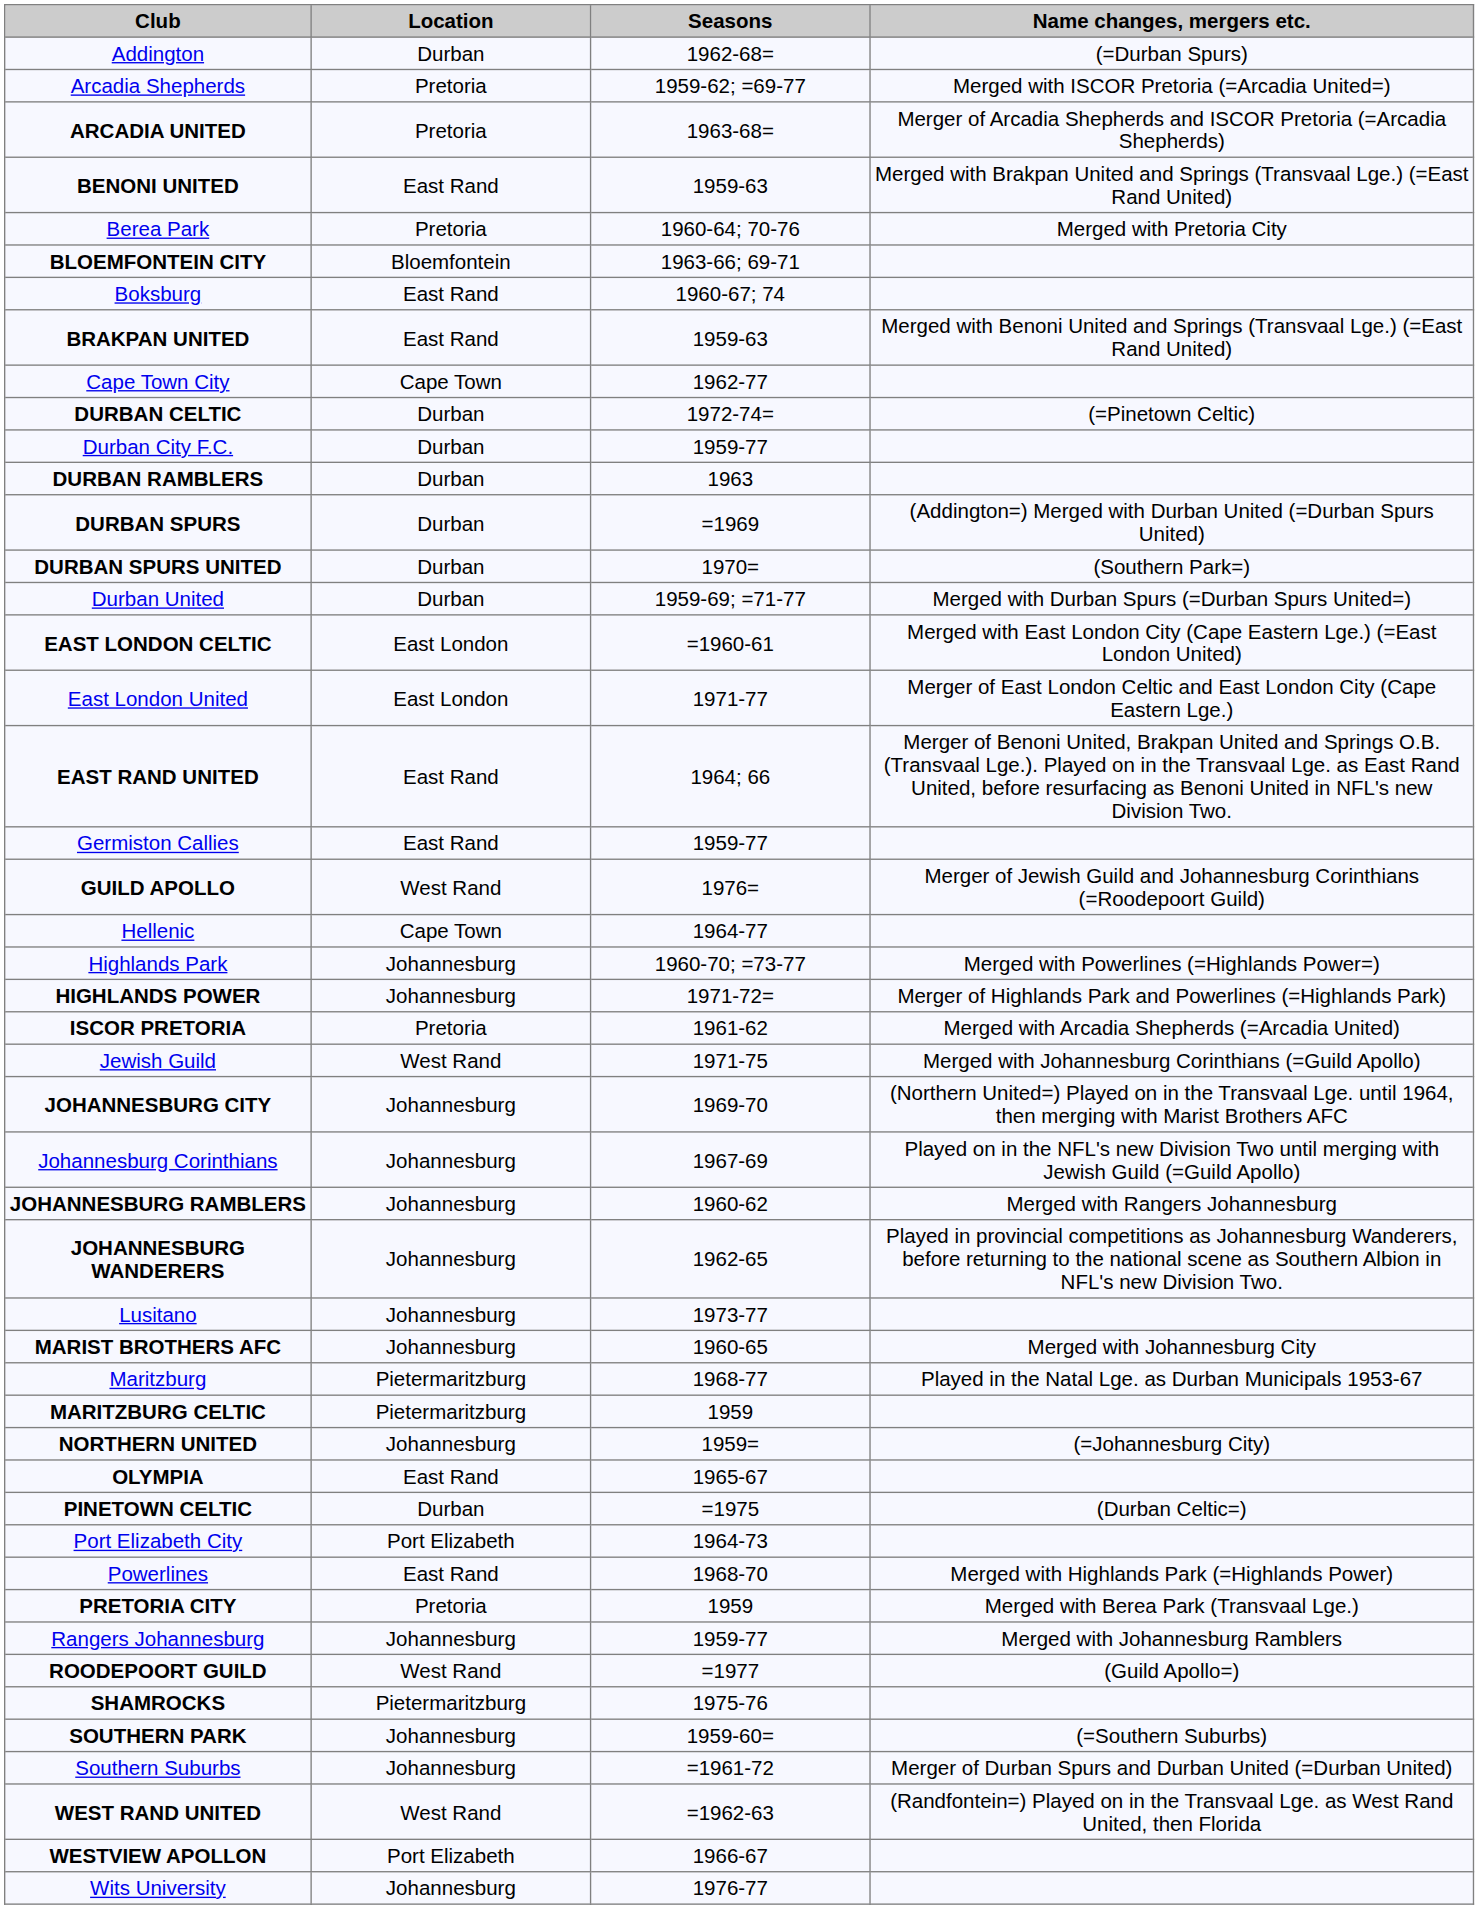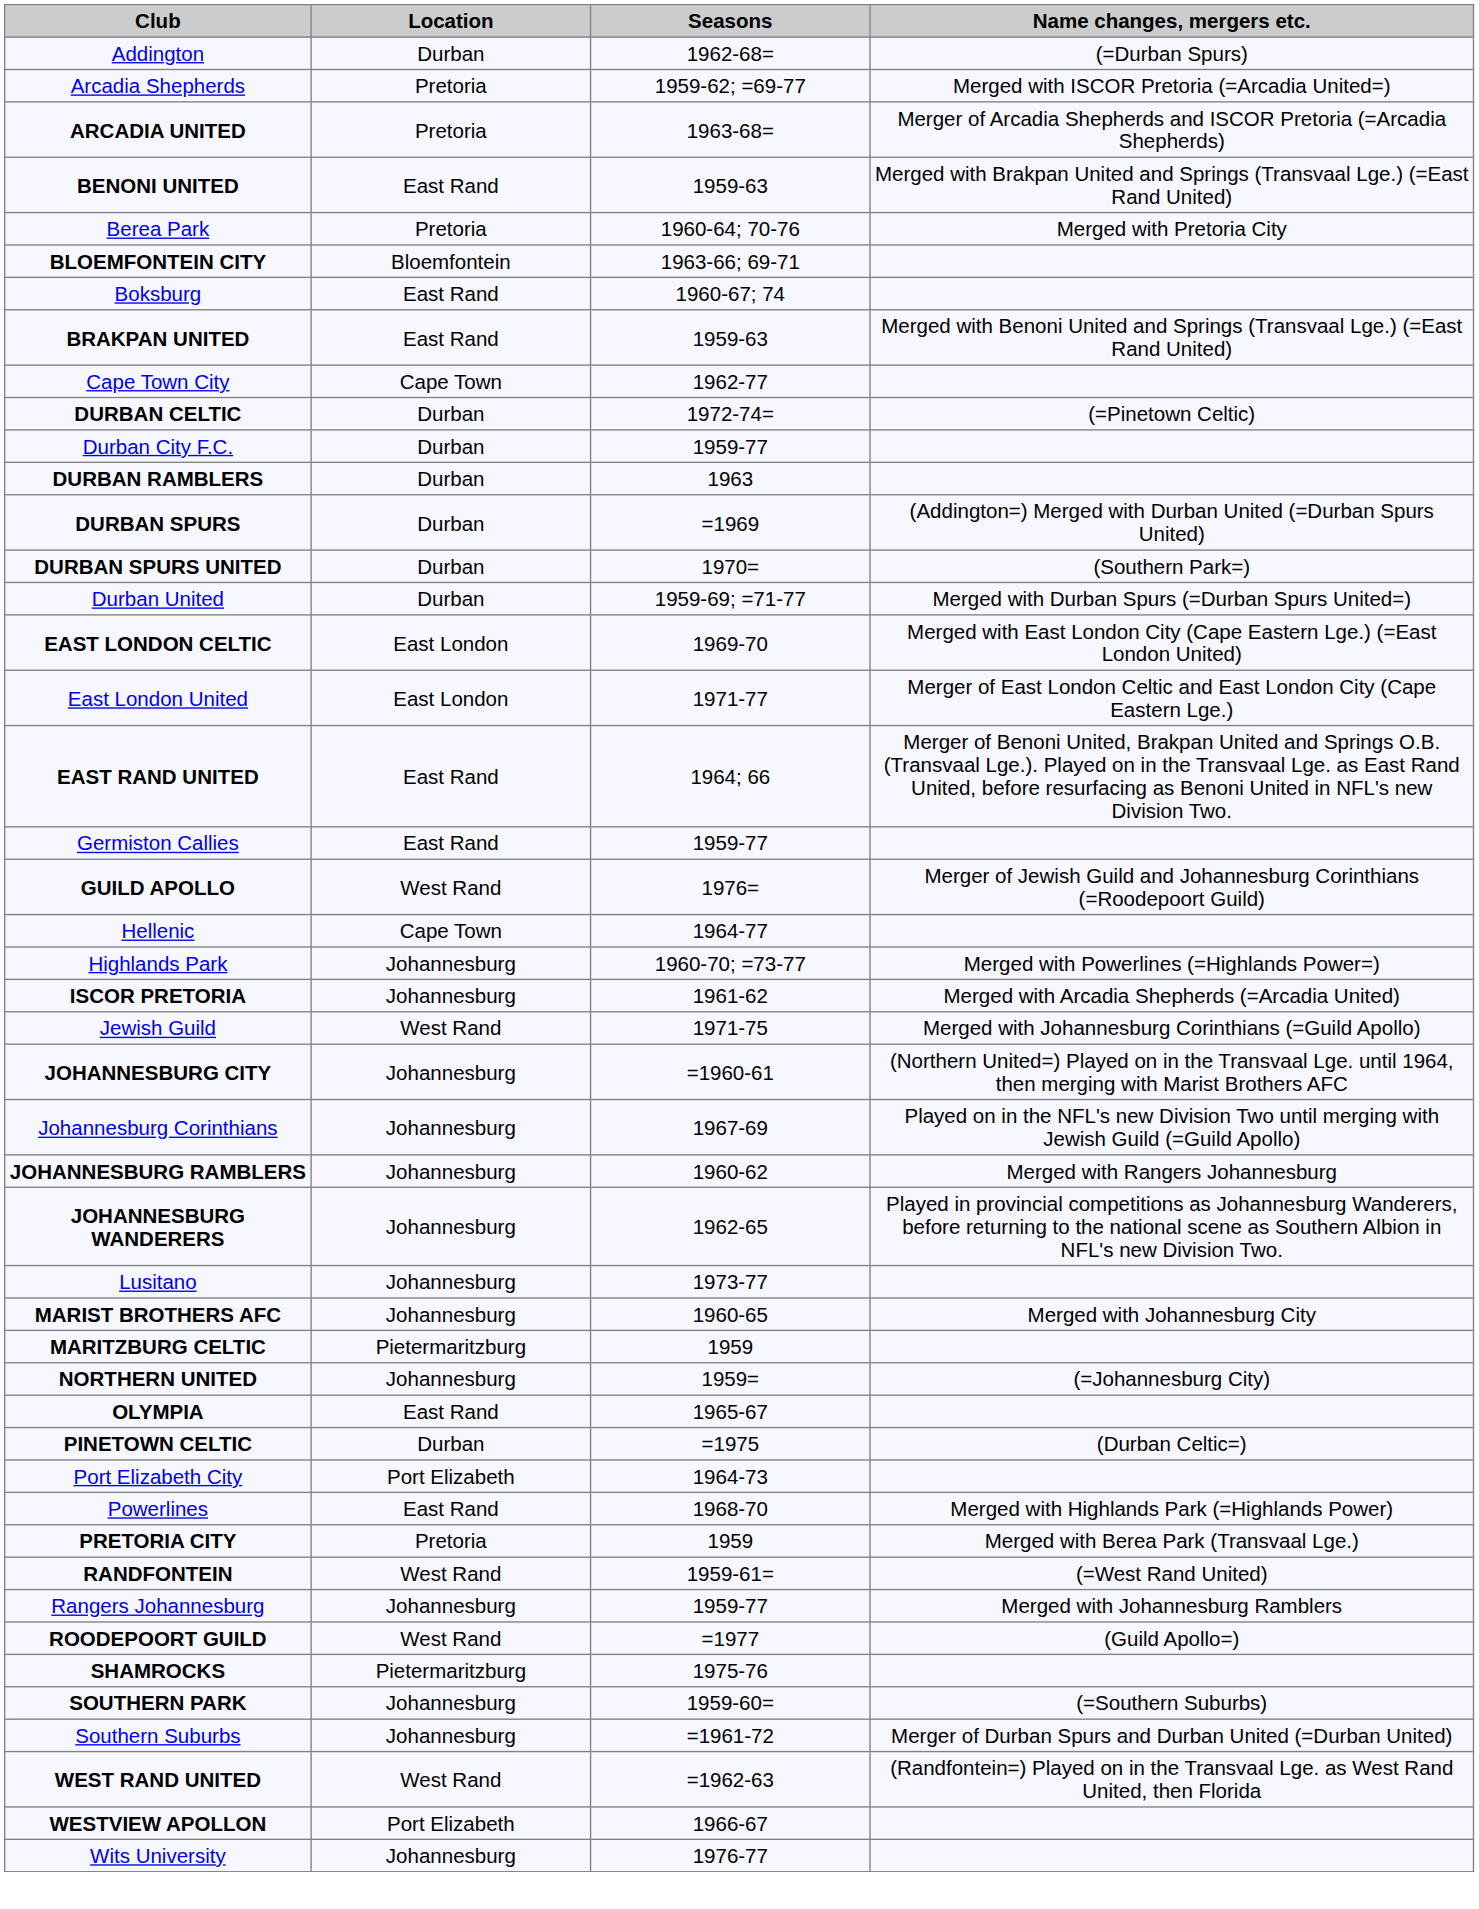 <table bgcolor="#f7f8ff" cellpadding="3" cellspacing="0" border="1" style="font-size: 95%; border: gray solid 1px; border-collapse: collapse;">
 <tr bgcolor="#CCCCCC" align="center">
 <td width="220"><strong>Club</strong></td>
 <td width="200"><strong>Location</strong></td>
 <td width="200"><strong>Seasons</strong></td>
 <td width="440"><strong>Name changes, mergers etc.</strong></td>
 </tr>
 <tr align=center>
 <td><a href='#'>Addington</a></td>
 <td>Durban</td>
 <td>1962-68=</td>
 <td>(=Durban Spurs)</td>
 </tr>
 <tr align=center>
 <td><a href='#'>Arcadia Shepherds</a></td>
 <td>Pretoria</td>
 <td>1959-62; =69-77</td>
 <td>Merged with ISCOR Pretoria (=Arcadia United=)</td>
 </tr>
 <tr align=center>
 <td><strong>ARCADIA UNITED</strong></td>
 <td>Pretoria</td>
 <td>1963-68=</td>
 <td>Merger of Arcadia Shepherds and ISCOR Pretoria (=Arcadia Shepherds)</td>
 </tr>
 <tr align=center>
 <td><strong>BENONI UNITED</strong></td>
 <td>East Rand</td>
 <td>1959-63</td>
 <td>Merged with Brakpan United and Springs (Transvaal Lge.) (=East Rand United)</td>
 </tr>
 <tr align=center>
 <td><a href='#'>Berea Park</a></td>
 <td>Pretoria</td>
 <td>1960-64; 70-76</td>
 <td>Merged with Pretoria City</td>
 </tr>
 <tr align=center>
 <td><strong>BLOEMFONTEIN CITY</strong></td>
 <td>Bloemfontein</td>
 <td>1963-66; 69-71</td>
 <td></td>
 </tr>
 <tr align=center>
 <td><a href='#'>Boksburg</a></td>
 <td>East Rand</td>
 <td>1960-67; 74</td>
 <td></td>
 </tr>
 <tr align=center>
 <td><strong>BRAKPAN UNITED</strong></td>
 <td>East Rand</td>
 <td>1959-63</td>
 <td>Merged with Benoni United and Springs (Transvaal Lge.) (=East Rand United)</td>
 </tr>
 <tr align=center>
 <td><a href='#'>Cape Town City</a></td>
 <td>Cape Town</td>
 <td>1962-77</td>
 <td></td>
 </tr>
 <tr align=center>
 <td><strong>DURBAN CELTIC</strong></td>
 <td>Durban</td>
 <td>1972-74=</td>
 <td>(=Pinetown Celtic)</td>
 </tr>
 <tr align=center>
 <td><a href='#'>Durban City F.C.</a></td>
 <td>Durban</td>
 <td>1959-77</td>
 <td></td>
 </tr>
 <tr align=center>
 <td><strong>DURBAN RAMBLERS</strong></td>
 <td>Durban</td>
 <td>1963</td>
 <td></td>
 </tr>
 <tr align=center>
 <td><strong>DURBAN SPURS</strong></td>
 <td>Durban</td>
 <td>=1969</td>
 <td>(Addington=) Merged with Durban United (=Durban Spurs United)</td>
 </tr>
 <tr align=center>
 <td><strong>DURBAN SPURS UNITED</strong></td>
 <td>Durban</td>
 <td>1970=</td>
 <td>(Southern Park=)</td>
 </tr>
 <tr align=center>
 <td><a href='#'>Durban United</a></td>
 <td>Durban</td>
 <td>1959-69; =71-77</td>
 <td>Merged with Durban Spurs (=Durban Spurs United=)</td>
 </tr>
 <tr align=center>
 <td><strong>EAST LONDON CELTIC</strong></td>
 <td>East London</td>
-<td>=1960-61</td>
+<td>1969-70</td>
 <td>Merged with East London City (Cape Eastern Lge.) (=East London United)</td>
 </tr>
 <tr align=center>
 <td><a href='#'>East London United</a></td>
 <td>East London</td>
 <td>1971-77</td>
 <td>Merger of East London Celtic and East London City (Cape Eastern Lge.)</td>
 </tr>
 <tr align=center>
 <td><strong>EAST RAND UNITED</strong></td>
 <td>East Rand</td>
 <td>1964; 66</td>
 <td>Merger of Benoni United, Brakpan United and Springs O.B. (Transvaal Lge.). Played on in the Transvaal Lge. as East Rand United, before resurfacing as Benoni United in NFL's new Division Two.</td>
 </tr>
 <tr align=center>
 <td><a href='#'>Germiston Callies</a></td>
 <td>East Rand</td>
 <td>1959-77</td>
 <td></td>
 </tr>
 <tr align=center>
 <td><strong>GUILD APOLLO</strong></td>
 <td>West Rand</td>
 <td>1976=</td>
 <td>Merger of Jewish Guild and Johannesburg Corinthians (=Roodepoort Guild)</td>
 </tr>
 <tr align=center>
 <td><a href='#'>Hellenic</a></td>
 <td>Cape Town</td>
 <td>1964-77</td>
 <td></td>
 </tr>
 <tr align=center>
 <td><a href='#'>Highlands Park</a></td>
 <td>Johannesburg</td>
 <td>1960-70; =73-77</td>
 <td>Merged with Powerlines (=Highlands Power=)</td>
 </tr>
 <tr align=center>
-<td><strong>HIGHLANDS POWER</strong></td>
+<td><strong>ISCOR PRETORIA</strong></td>
 <td>Johannesburg</td>
-<td>1971-72=</td>
-<td>Merger of Highlands Park and Powerlines (=Highlands Park)</td>
-</tr>
-<tr align=center>
-<td><strong>ISCOR PRETORIA</strong></td>
-<td>Pretoria</td>
 <td>1961-62</td>
 <td>Merged with Arcadia Shepherds (=Arcadia United)</td>
 </tr>
 <tr align=center>
 <td><a href='#'>Jewish Guild</a></td>
 <td>West Rand</td>
 <td>1971-75</td>
 <td>Merged with Johannesburg Corinthians (=Guild Apollo)</td>
 </tr>
 <tr align=center>
 <td><strong>JOHANNESBURG CITY</strong></td>
 <td>Johannesburg</td>
-<td>1969-70</td>
+<td>=1960-61</td>
 <td>(Northern United=) Played on in the Transvaal Lge. until 1964, then merging with Marist Brothers AFC</td>
 </tr>
 <tr align=center>
 <td><a href='#'>Johannesburg Corinthians</a></td>
 <td>Johannesburg</td>
 <td>1967-69</td>
 <td>Played on in the NFL's new Division Two until merging with Jewish Guild (=Guild Apollo)</td>
 </tr>
 <tr align=center>
 <td><strong>JOHANNESBURG RAMBLERS</strong></td>
 <td>Johannesburg</td>
 <td>1960-62</td>
 <td>Merged with Rangers Johannesburg</td>
 </tr>
 <tr align=center>
 <td><strong>JOHANNESBURG WANDERERS</strong></td>
 <td>Johannesburg</td>
 <td>1962-65</td>
 <td>Played in provincial competitions as Johannesburg Wanderers, before returning to the national scene as Southern Albion in NFL's new Division Two.</td>
 </tr>
 <tr align=center>
 <td><a href='#'>Lusitano</a></td>
 <td>Johannesburg</td>
 <td>1973-77</td>
 <td></td>
 </tr>
 <tr align=center>
 <td><strong>MARIST BROTHERS AFC</strong></td>
 <td>Johannesburg</td>
 <td>1960-65</td>
 <td>Merged with Johannesburg City</td>
-</tr>
-<tr align=center>
-<td><a href='#'>Maritzburg</a></td>
-<td>Pietermaritzburg</td>
-<td>1968-77</td>
-<td>Played in the Natal Lge. as Durban Municipals 1953-67</td>
 </tr>
 <tr align=center>
 <td><strong>MARITZBURG CELTIC</strong></td>
 <td>Pietermaritzburg</td>
 <td>1959</td>
 <td></td>
 </tr>
 <tr align=center>
 <td><strong>NORTHERN UNITED</strong></td>
 <td>Johannesburg</td>
 <td>1959=</td>
 <td>(=Johannesburg City)</td>
 </tr>
 <tr align=center>
 <td><strong>OLYMPIA</strong></td>
 <td>East Rand</td>
 <td>1965-67</td>
 <td></td>
 </tr>
 <tr align=center>
 <td><strong>PINETOWN CELTIC</strong></td>
 <td>Durban</td>
 <td>=1975</td>
 <td>(Durban Celtic=)</td>
 </tr>
 <tr align=center>
 <td><a href='#'>Port Elizabeth City</a></td>
 <td>Port Elizabeth</td>
 <td>1964-73</td>
 <td></td>
 </tr>
 <tr align=center>
 <td><a href='#'>Powerlines</a></td>
 <td>East Rand</td>
 <td>1968-70</td>
 <td>Merged with Highlands Park (=Highlands Power)</td>
 </tr>
 <tr align=center>
 <td><strong>PRETORIA CITY</strong></td>
 <td>Pretoria</td>
 <td>1959</td>
 <td>Merged with Berea Park (Transvaal Lge.)</td>
+</tr>
+<tr align=center>
+<td><strong>RANDFONTEIN</strong></td>
+<td>West Rand</td>
+<td>1959-61=</td>
+<td>(=West Rand United)</td>
 </tr>
 <tr align=center>
 <td><a href='#'>Rangers Johannesburg</a></td>
 <td>Johannesburg</td>
 <td>1959-77</td>
 <td>Merged with Johannesburg Ramblers</td>
 </tr>
 <tr align=center>
 <td><strong>ROODEPOORT GUILD</strong></td>
 <td>West Rand</td>
 <td>=1977</td>
 <td>(Guild Apollo=)</td>
 </tr>
 <tr align=center>
 <td><strong>SHAMROCKS</strong></td>
 <td>Pietermaritzburg</td>
 <td>1975-76</td>
 <td></td>
 </tr>
 <tr align=center>
 <td><strong>SOUTHERN PARK</strong></td>
 <td>Johannesburg</td>
 <td>1959-60=</td>
 <td>(=Southern Suburbs)</td>
 </tr>
 <tr align=center>
 <td><a href='#'>Southern Suburbs</a></td>
 <td>Johannesburg</td>
 <td>=1961-72</td>
 <td>Merger of Durban Spurs and Durban United (=Durban United)</td>
 </tr>
 <tr align=center>
 <td><strong>WEST RAND UNITED</strong></td>
 <td>West Rand</td>
 <td>=1962-63</td>
 <td>(Randfontein=) Played on in the Transvaal Lge. as West Rand United, then Florida</td>
 </tr>
 <tr align=center>
 <td><strong>WESTVIEW APOLLON</strong></td>
 <td>Port Elizabeth</td>
 <td>1966-67</td>
 <td></td>
 </tr>
 <tr align=center>
 <td><a href='#'>Wits University</a></td>
 <td>Johannesburg</td>
 <td>1976-77</td>
 <td></td>
 </tr>
 </table>
